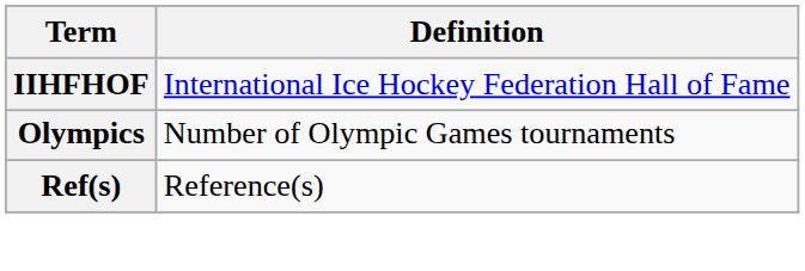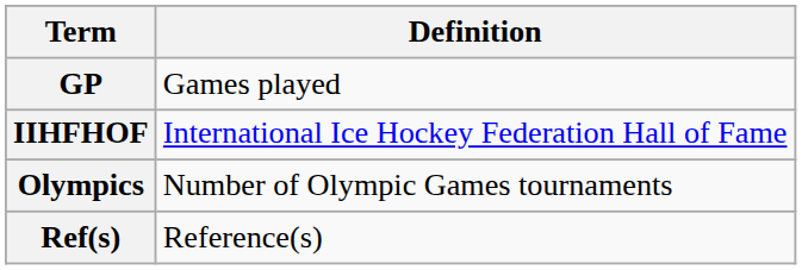 <table class="wikitable" style="font-size:90%;">
 <tr>
 <th scope="col">Term</th>
 <th scope="col">Definition</th>
+</tr>
+<tr>
+<th scope="row">GP</th>
+<td>Games played</td>
 </tr>
 <tr>
 <th scope="row">IIHFHOF</th>
 <td><a href='#'>International Ice Hockey Federation Hall of Fame</a></td>
 </tr>
 <tr>
 <th scope="row">Olympics</th>
 <td>Number of Olympic Games tournaments</td>
 </tr>
 <tr>
 <th scope="row">Ref(s)</th>
 <td>Reference(s)</td>
 </tr>
 </table>
